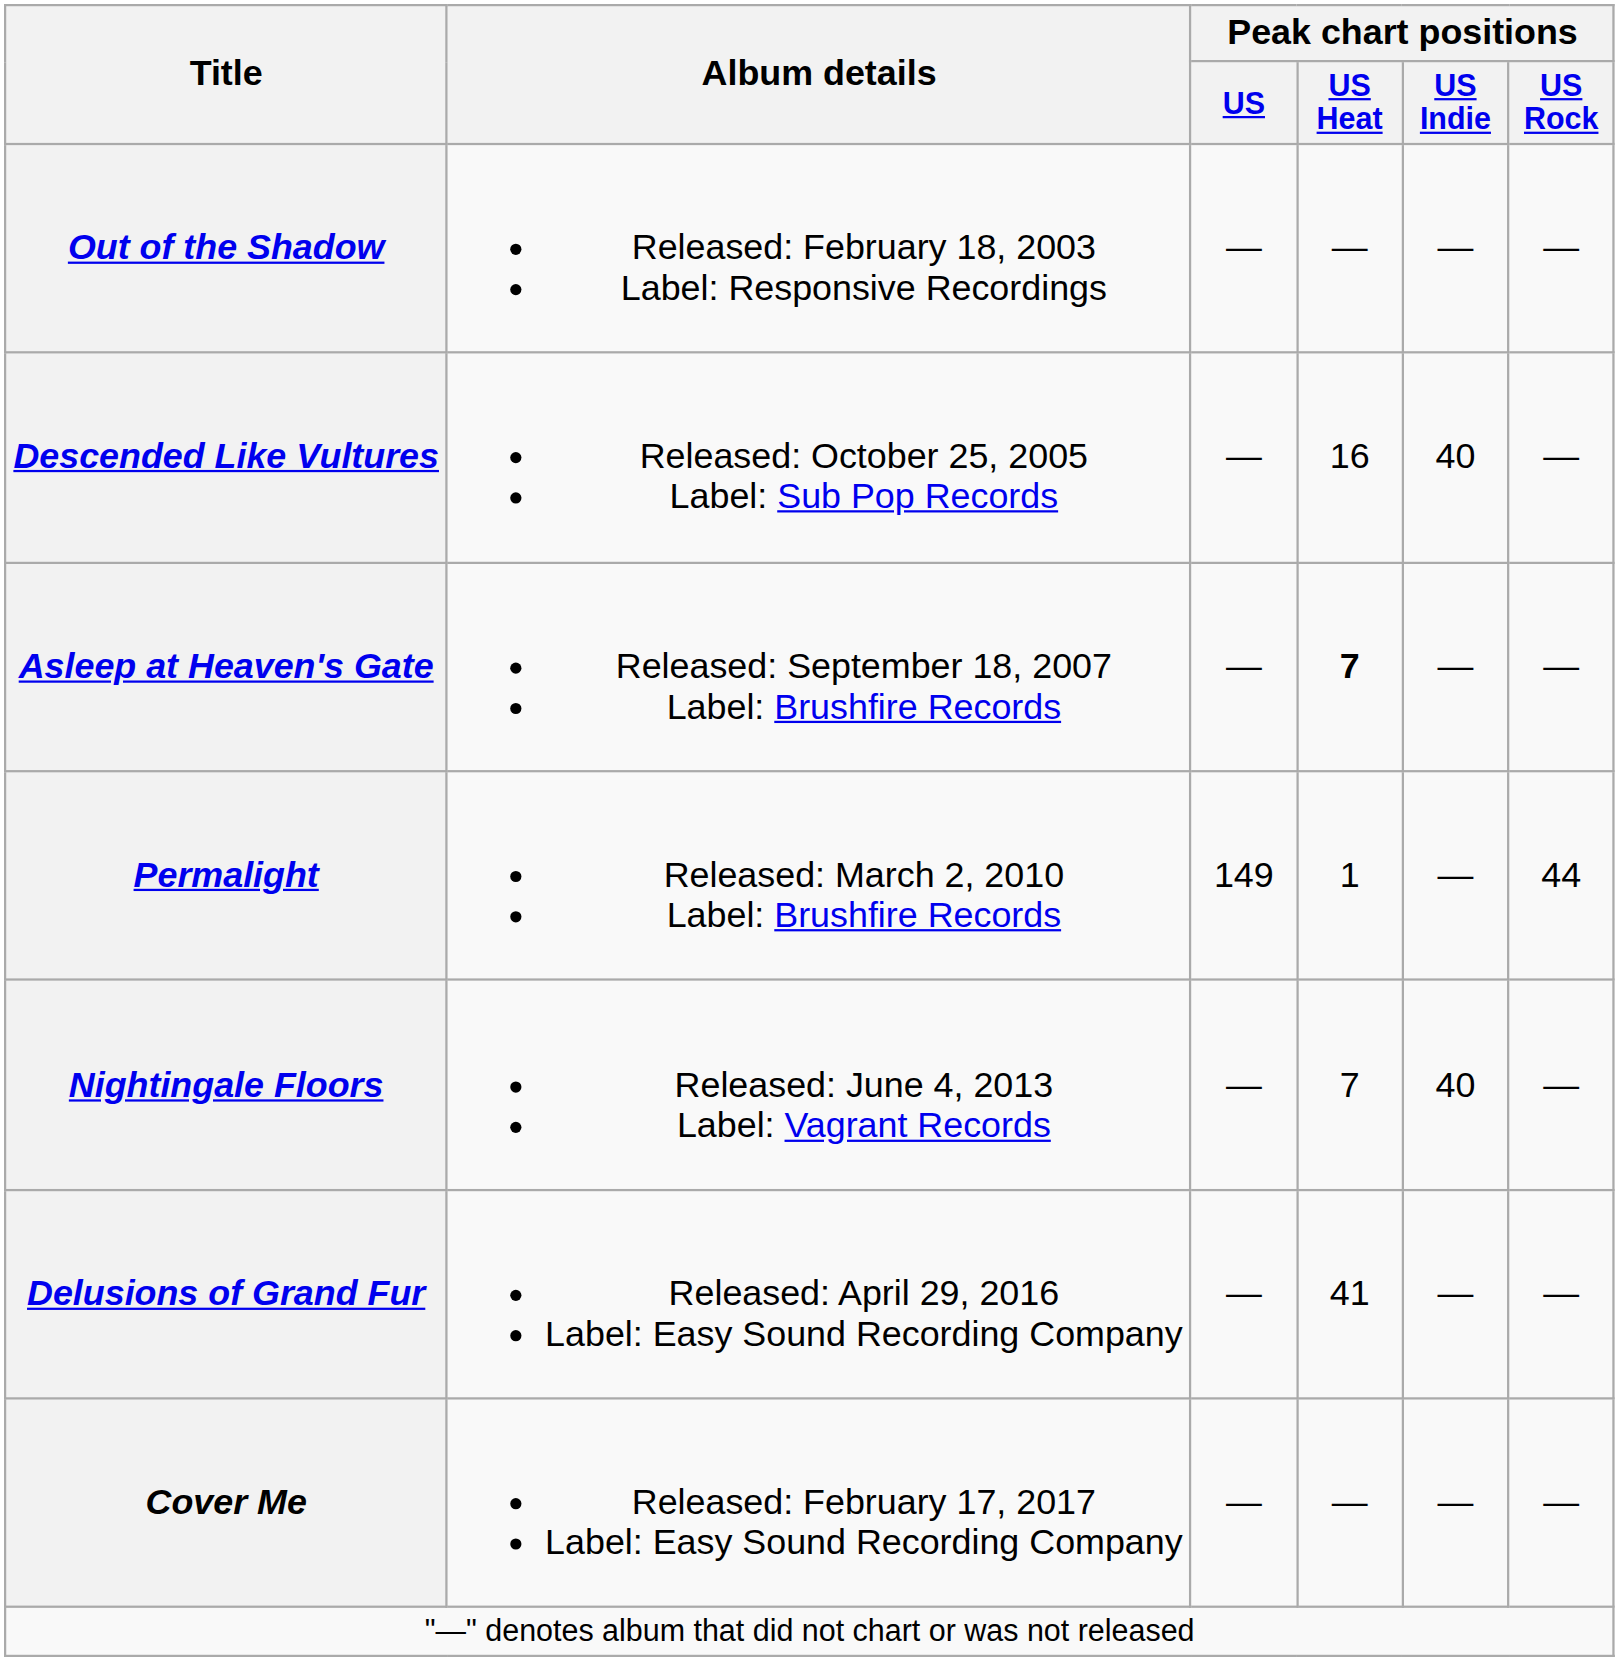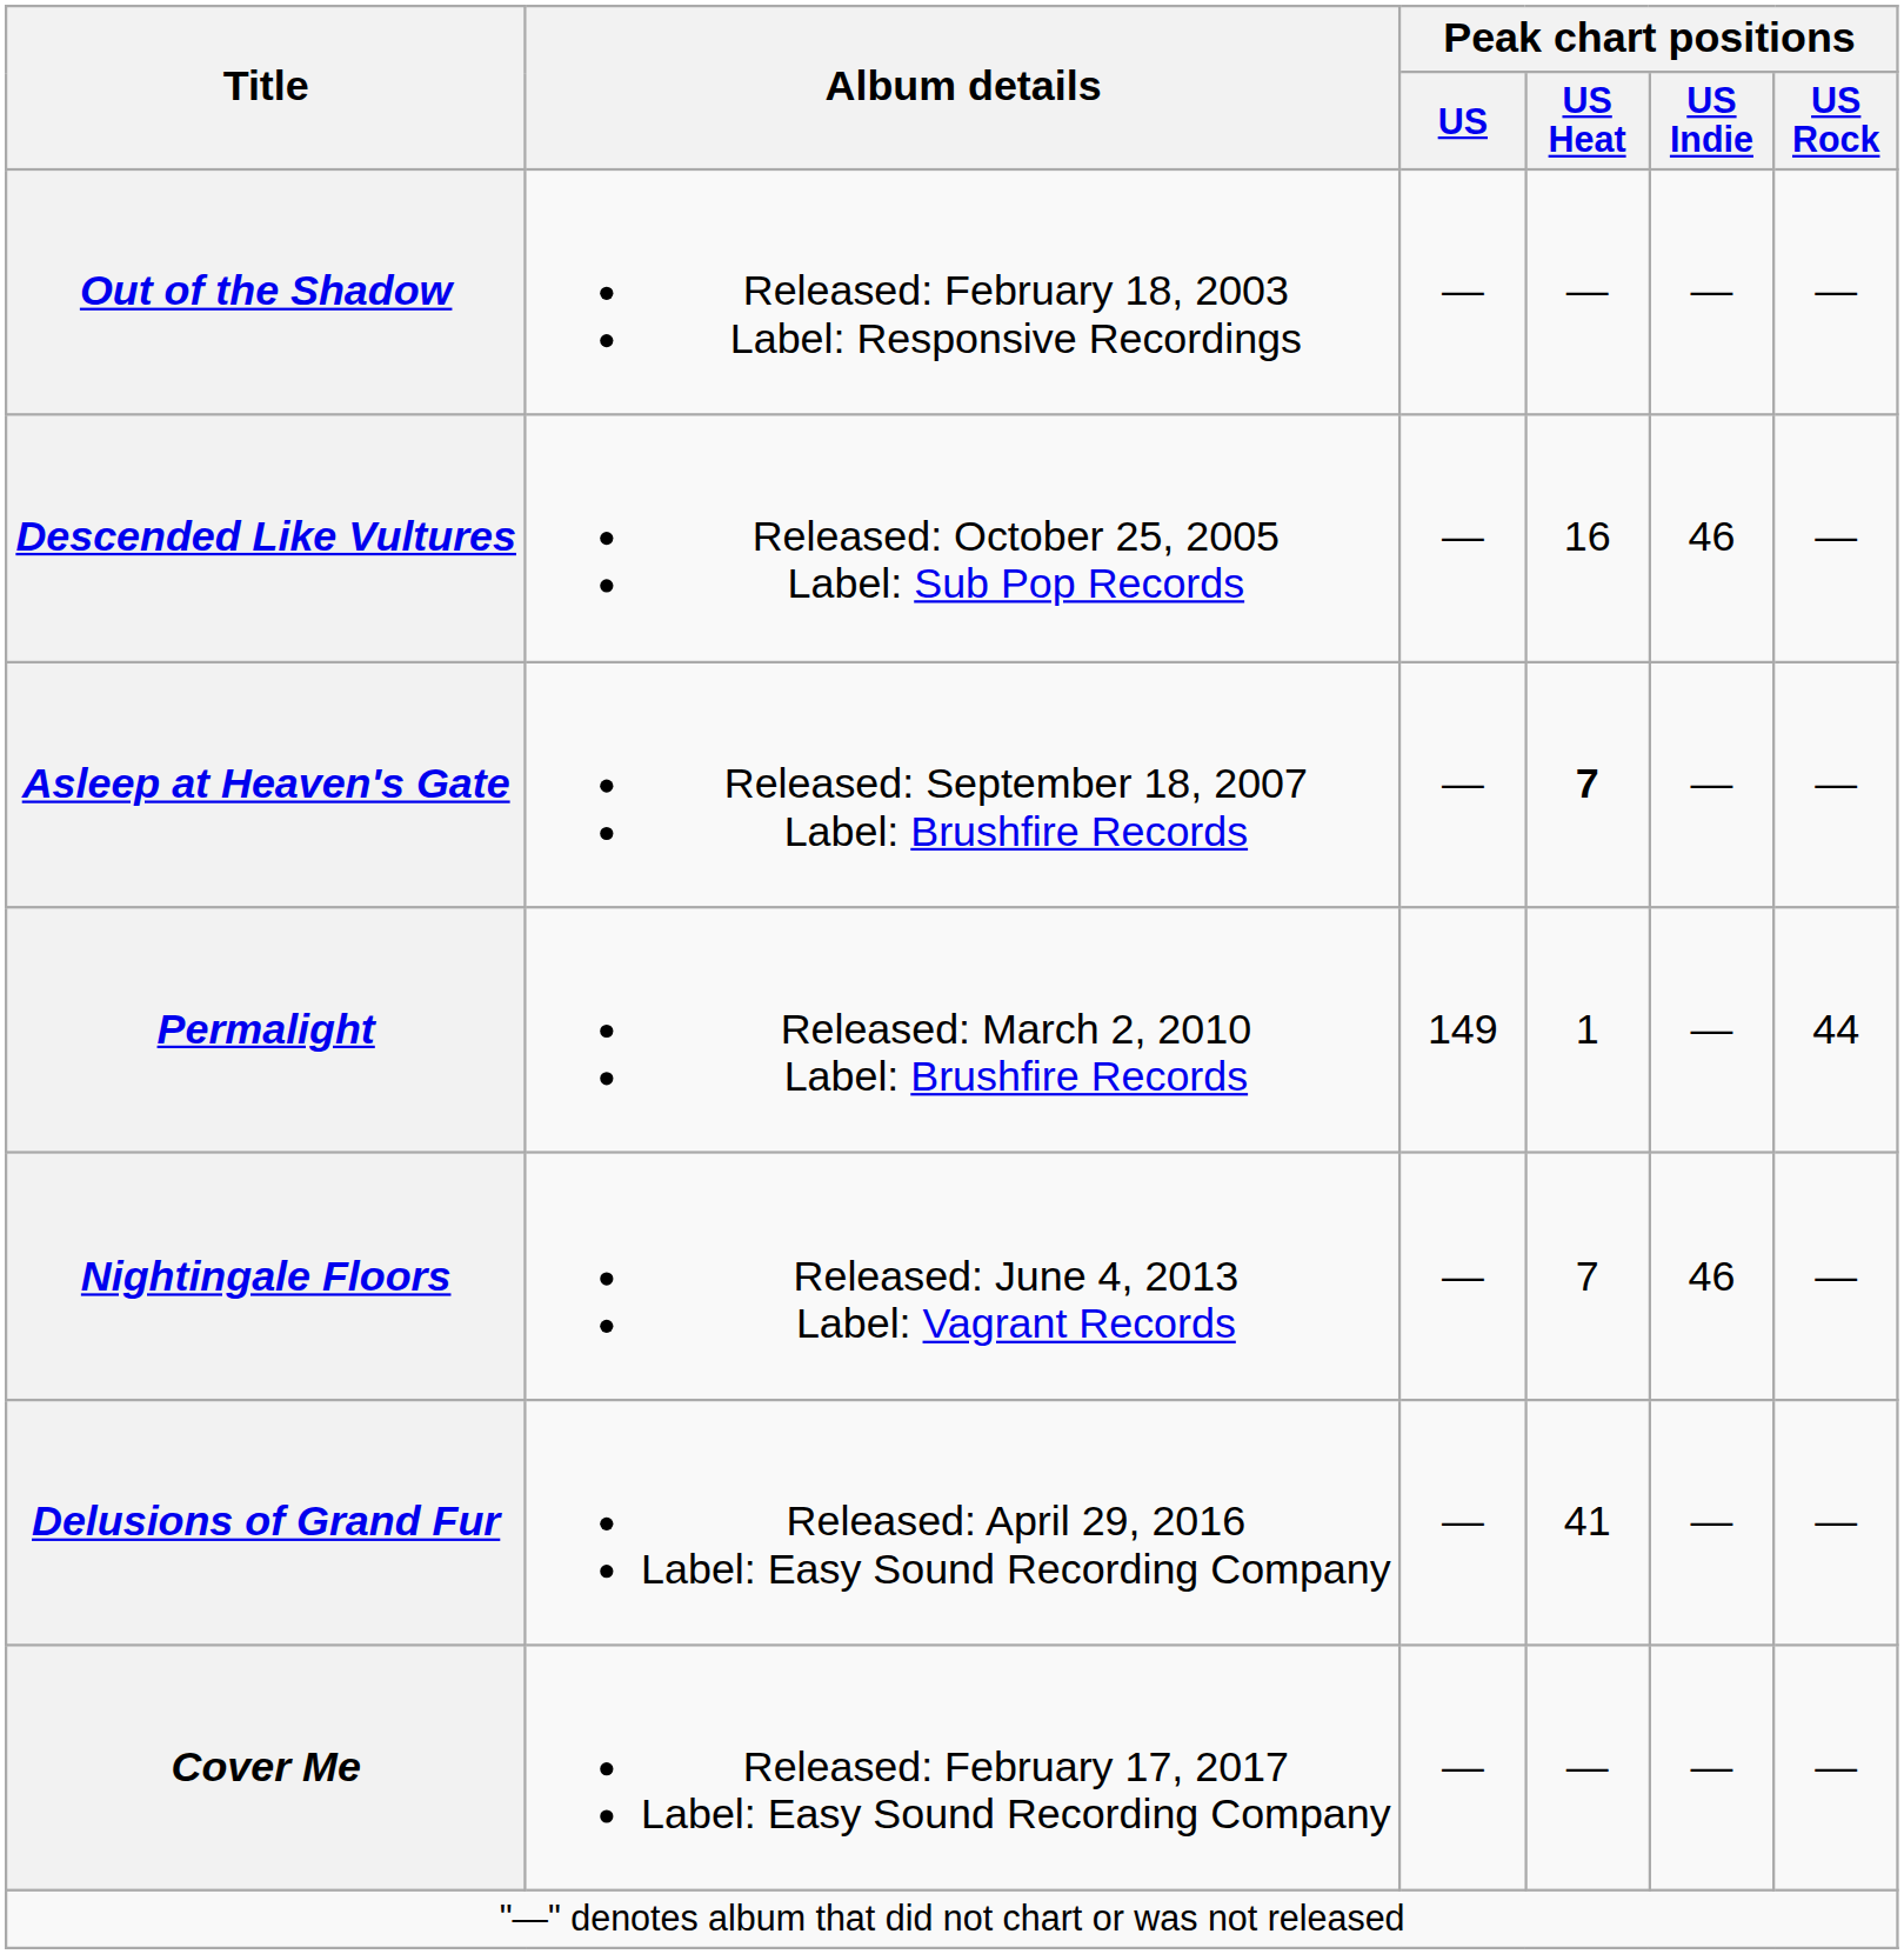 <table class="wikitable plainrowheaders" style="text-align:center;">
 <tr>
 <th scope="col" rowspan="2">Title</th>
 <th scope="col" rowspan="2">Album details</th>
 <th scope="col" colspan="4">Peak chart positions</th>
 </tr>
 <tr>
 <th scope="col" style="width:3em;font-size:85%;"><a href='#'>US</a><br></th>
 <th scope="col" style="width:3em;font-size:85%;"><a href='#'>US Heat</a><br></th>
 <th scope="col" style="width:3em;font-size:85%;"><a href='#'>US Indie</a><br></th>
 <th scope="col" style="width:3em;font-size:85%;"><a href='#'>US Rock</a><br></th>
 </tr>
 <tr>
 <th scope="row"><strong><em><a href='#'>Out of the Shadow</a></em></strong></th>
 <td><br><ul><li>Released: February 18, 2003</li><li>Label: Responsive Recordings</li></ul></td>
 <td>—</td>
 <td>—</td>
 <td>—</td>
 <td>—</td>
 </tr>
 <tr>
 <th scope="row"><strong><em><a href='#'>Descended Like Vultures</a></em></strong></th>
 <td><br><ul><li>Released: October 25, 2005</li><li>Label: <a href='#'>Sub Pop Records</a></li></ul></td>
 <td>—</td>
 <td>16</td>
-<td>40</td>
+<td>46</td>
 <td>—</td>
 </tr>
 <tr>
 <th scope="row"><strong><em><a href='#'>Asleep at Heaven's Gate</a></em></strong></th>
 <td><br><ul><li>Released: September 18, 2007</li><li>Label: <a href='#'>Brushfire Records</a></li></ul></td>
 <td>—</td>
 <td><strong>7</strong></td>
 <td>—</td>
 <td>—</td>
 </tr>
 <tr>
 <th scope="row"><strong><em><a href='#'>Permalight</a></em></strong></th>
 <td><br><ul><li>Released: March 2, 2010</li><li>Label: <a href='#'>Brushfire Records</a></li></ul></td>
 <td>149</td>
 <td>1</td>
 <td>—</td>
 <td>44</td>
 </tr>
 <tr>
 <th scope="row"><strong><em><a href='#'>Nightingale Floors</a></em></strong></th>
 <td><br><ul><li>Released: June 4, 2013</li><li>Label: <a href='#'>Vagrant Records</a></li></ul></td>
 <td>—</td>
 <td>7</td>
-<td>40</td>
+<td>46</td>
 <td>—</td>
 </tr>
 <tr>
 <th scope="row"><strong><em><a href='#'>Delusions of Grand Fur</a></em></strong></th>
 <td><br><ul><li>Released: April 29, 2016</li><li>Label: Easy Sound Recording Company</li></ul></td>
 <td>—</td>
 <td>41</td>
 <td>—</td>
 <td>—</td>
 </tr>
 <tr>
 <th scope="row"><strong><em>Cover Me</em></strong></th>
 <td><br><ul><li>Released: February 17, 2017</li><li>Label: Easy Sound Recording Company</li></ul></td>
 <td>—</td>
 <td>—</td>
 <td>—</td>
 <td>—</td>
 </tr>
 <tr>
 <td colspan="18" style="text-align:center; font-size:85%;">"—" denotes album that did not chart or was not released</td>
 </tr>
 <tr>
 </tr>
 </table>
